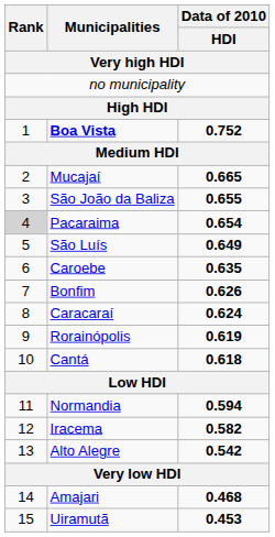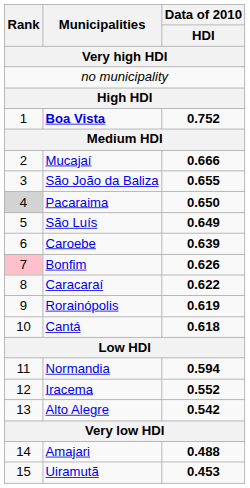 <table class="wikitable">
 <tr>
 <th rowspan="2">Rank</th>
 <th rowspan="2">Municipalities</th>
 <th>Data of 2010</th>
 </tr>
 <tr>
 <th>HDI</th>
 </tr>
 <tr>
 <th colspan="3"><strong><span>Very high HDI</span></strong></th>
 </tr>
 <tr>
 <td colspan="3" style="text-align:center;"><em>no municipality</em></td>
 </tr>
 <tr>
 <th colspan="3"><strong><span>High HDI</span></strong></th>
 </tr>
 <tr>
 <td style="text-align:center">1</td>
 <td><strong><a href='#'>Boa Vista</a></strong></td>
 <td style="text-align:center"><strong>0.752</strong></td>
 </tr>
 <tr>
 <th colspan="3"><span><strong>Medium HDI</strong></span></th>
 </tr>
 <tr>
 <td style="text-align:center">2</td>
 <td><a href='#'>Mucajaí</a></td>
-<td style="text-align:center"><strong>0.665</strong></td>
+<td style="text-align:center"><strong>0.666</strong></td>
 </tr>
 <tr>
 <td style="text-align:center">3</td>
 <td><a href='#'>São João da Baliza</a></td>
 <td style="text-align:center"><strong>0.655</strong></td>
 </tr>
 <tr>
 <td style="background: lightgrey; text-align:center">4</td>
 <td><a href='#'>Pacaraima</a></td>
-<td style="text-align:center"><strong>0.654</strong></td>
+<td style="text-align:center"><strong>0.650</strong></td>
 </tr>
 <tr>
 <td style="text-align:center">5</td>
 <td><a href='#'>São Luís</a></td>
 <td style="text-align:center"><strong>0.649</strong></td>
 </tr>
 <tr>
 <td style="text-align:center">6</td>
 <td><a href='#'>Caroebe</a></td>
-<td style="text-align:center"><strong>0.635</strong></td>
+<td style="text-align:center"><strong>0.639</strong></td>
 </tr>
 <tr>
-<td style="text-align:center">7</td>
+<td style="background: pink; text-align:center">7</td>
 <td><a href='#'>Bonfim</a></td>
 <td style="text-align:center"><strong>0.626</strong></td>
 </tr>
 <tr>
 <td style="text-align:center">8</td>
 <td><a href='#'>Caracaraí</a></td>
-<td style="text-align:center"><strong>0.624</strong></td>
+<td style="text-align:center"><strong>0.622</strong></td>
 </tr>
 <tr>
 <td style="text-align:center">9</td>
 <td><a href='#'>Rorainópolis</a></td>
 <td style="text-align:center"><strong>0.619</strong></td>
 </tr>
 <tr>
 <td style="text-align:center">10</td>
 <td><a href='#'>Cantá</a></td>
 <td style="text-align:center"><strong>0.618</strong></td>
 </tr>
 <tr>
 <th colspan="3"><strong><span>Low HDI</span></strong></th>
 </tr>
 <tr>
 <td style="text-align:center">11</td>
 <td><a href='#'>Normandia</a></td>
 <td style="text-align:center"><strong>0.594</strong></td>
 </tr>
 <tr>
 <td style="text-align:center">12</td>
 <td><a href='#'>Iracema</a></td>
-<td style="text-align:center"><strong>0.582</strong></td>
+<td style="text-align:center"><strong>0.552</strong></td>
 </tr>
 <tr>
 <td style="text-align:center">13</td>
 <td><a href='#'>Alto Alegre</a></td>
 <td style="text-align:center"><strong>0.542</strong></td>
 </tr>
 <tr>
 <th colspan="3"><strong><span>Very low HDI</span></strong></th>
 </tr>
 <tr>
 <td style="text-align:center">14</td>
 <td><a href='#'>Amajari</a></td>
-<td style="text-align:center"><strong>0.468</strong></td>
+<td style="text-align:center"><strong>0.488</strong></td>
 </tr>
 <tr>
 <td style="text-align:center">15</td>
 <td><a href='#'>Uiramutã</a></td>
 <td style="text-align:center"><strong>0.453</strong></td>
 </tr>
 </table>
